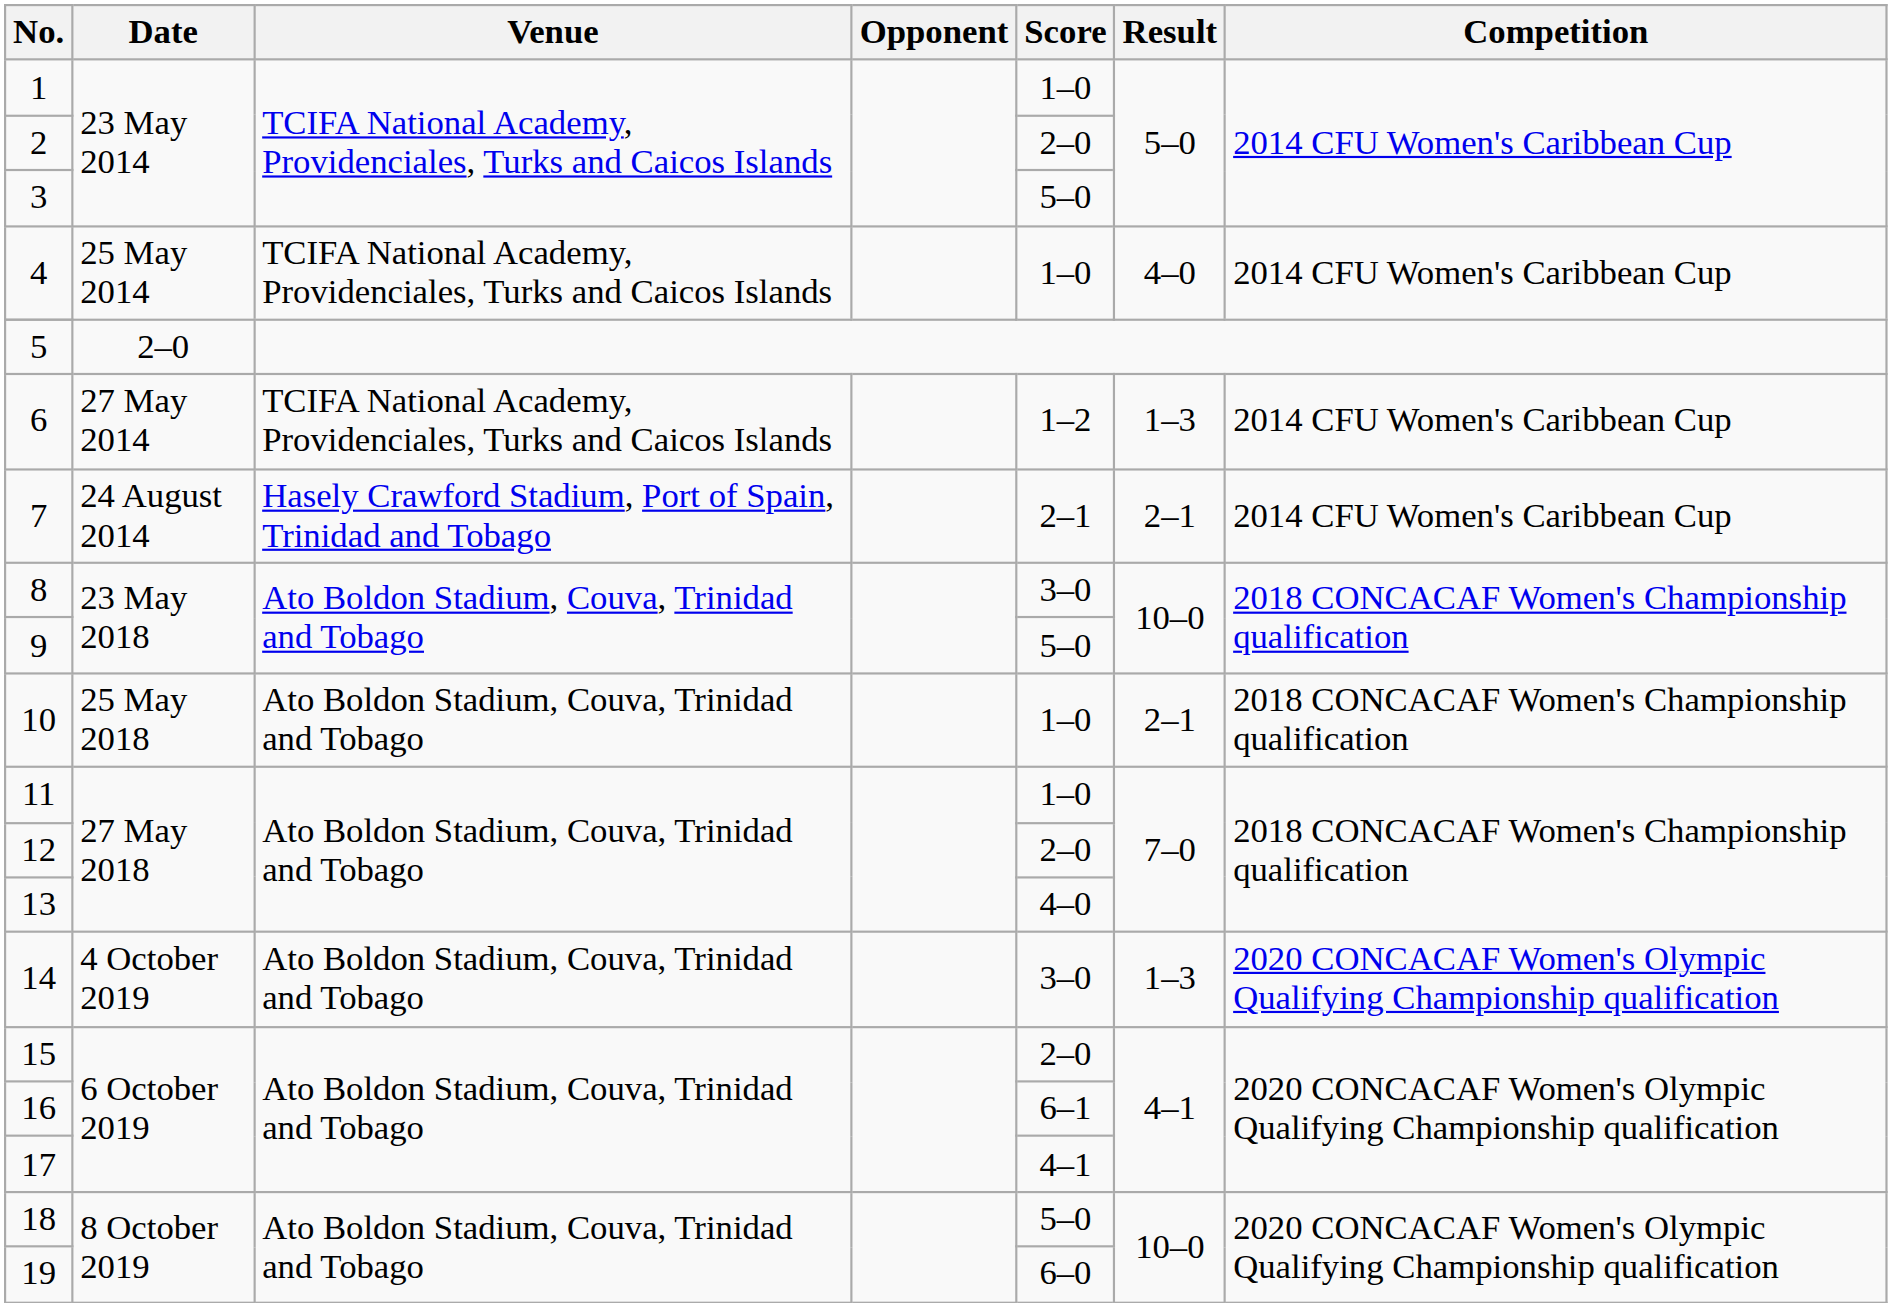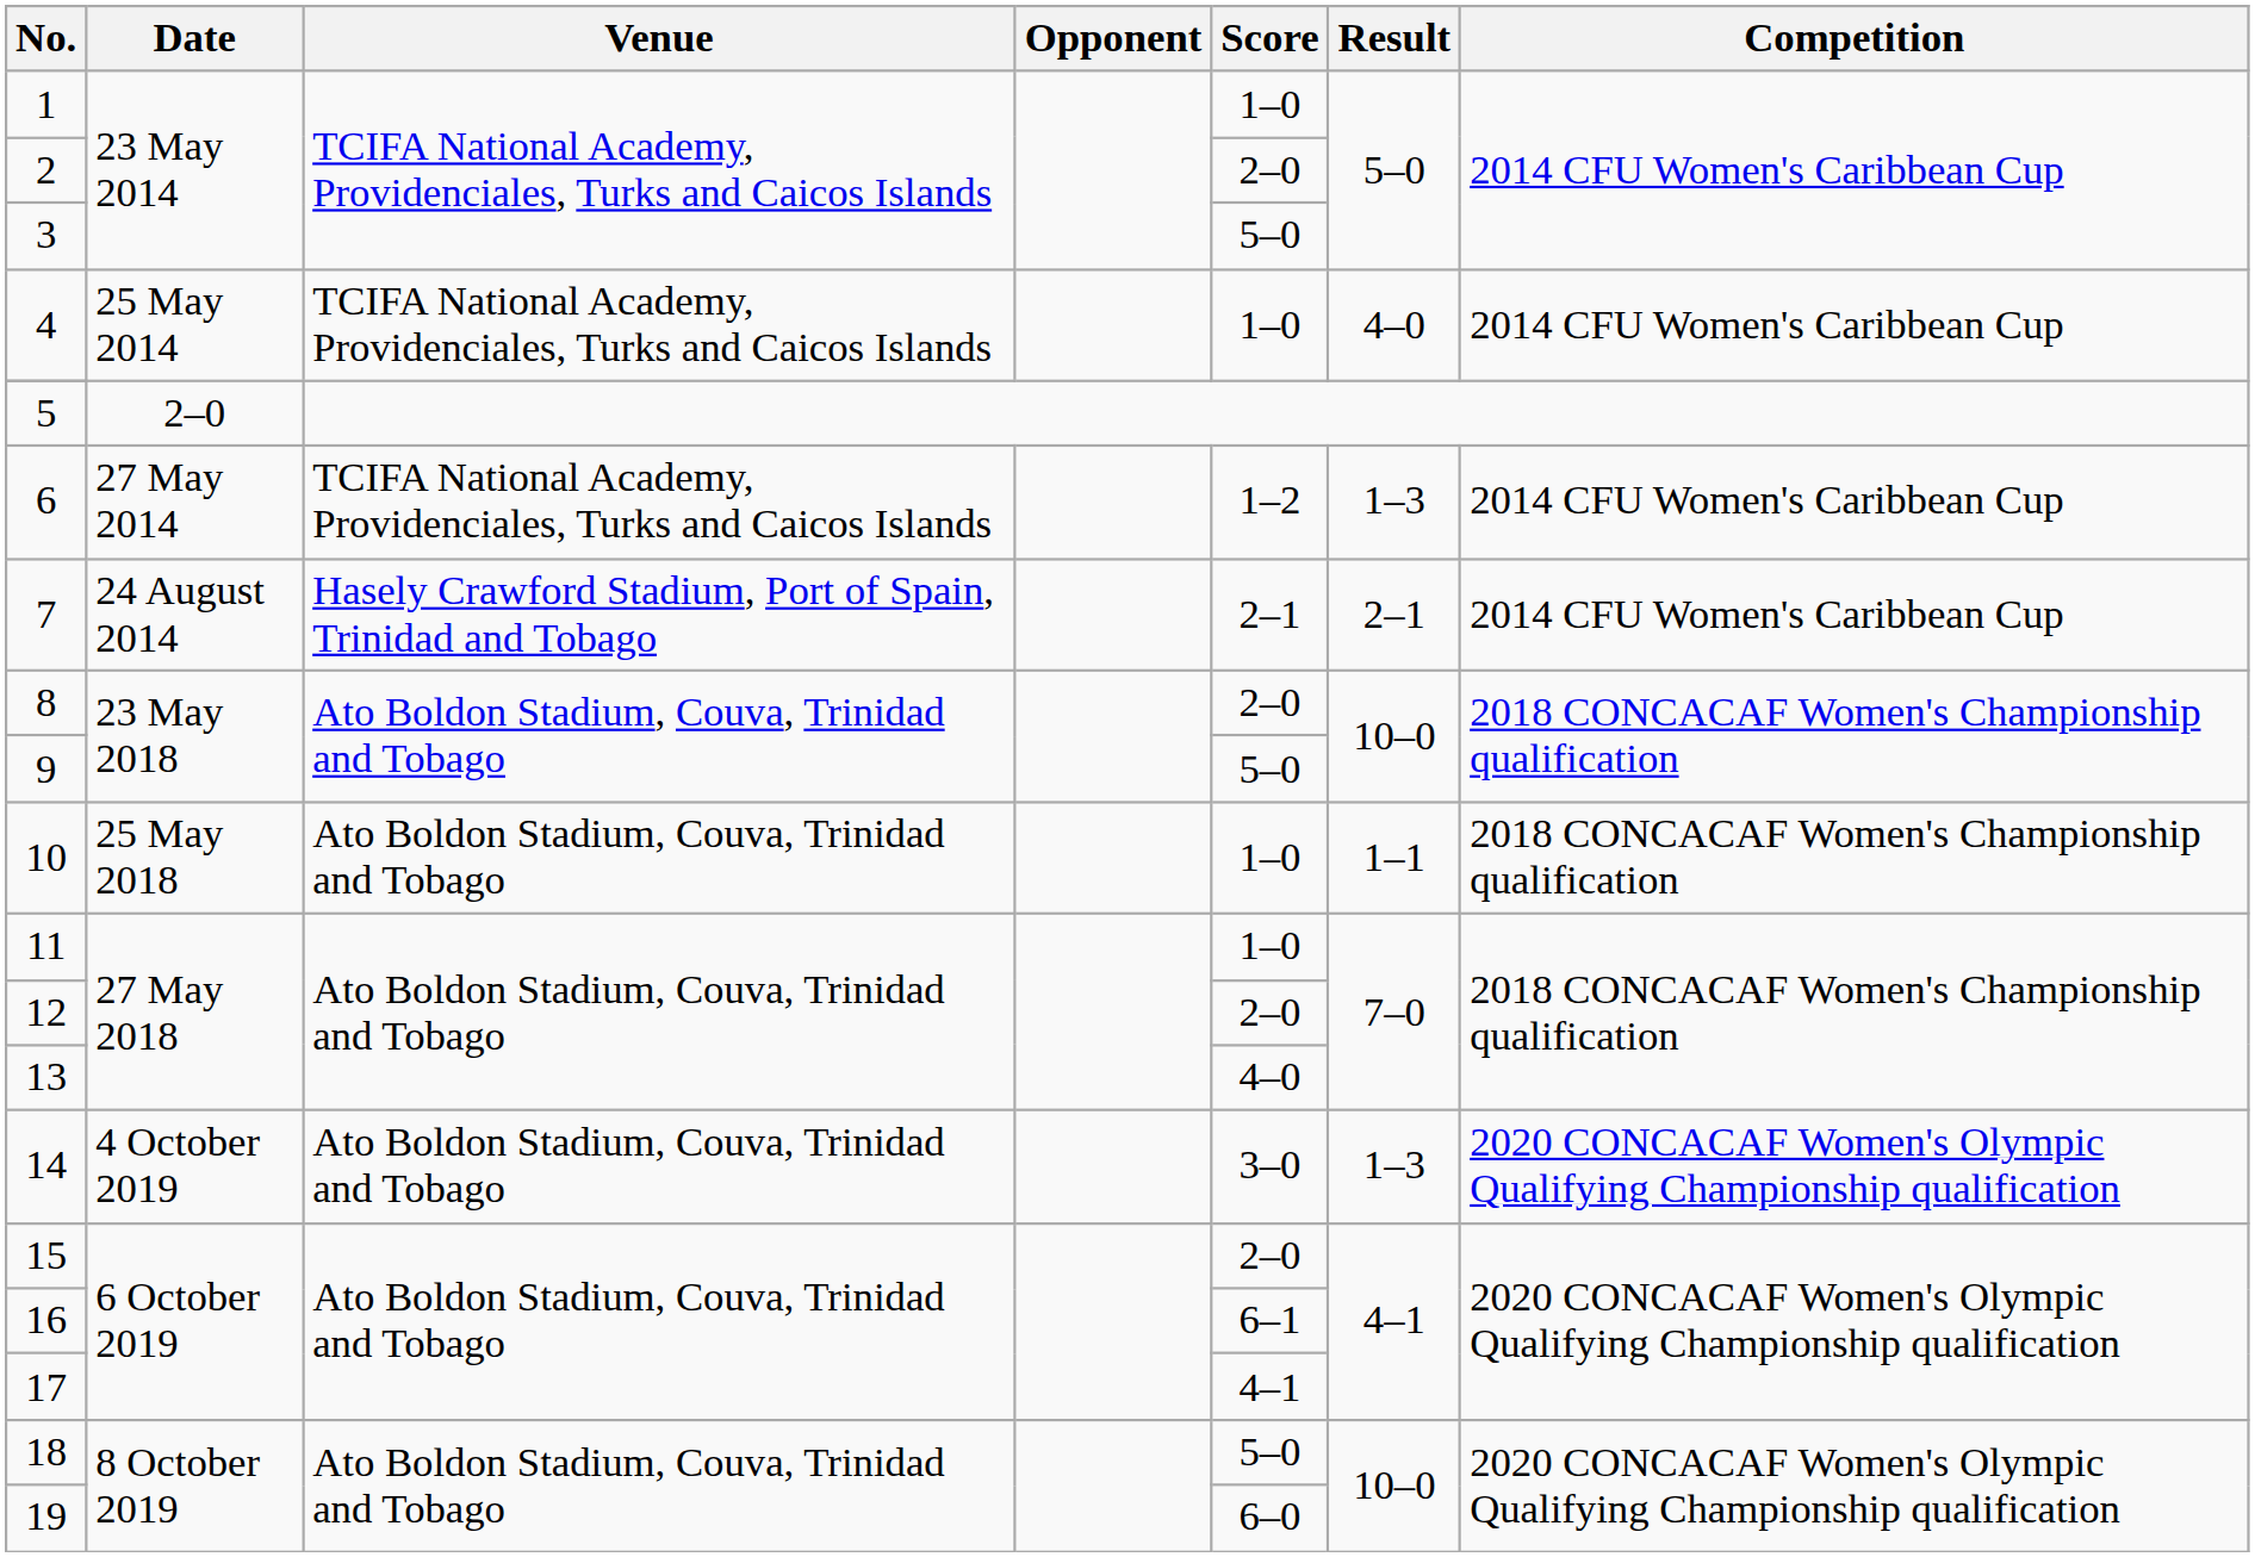 <table class="wikitable sortable">
 <tr>
 <th scope="col">No.</th>
 <th scope="col">Date</th>
 <th scope="col">Venue</th>
 <th scope="col">Opponent</th>
 <th scope="col">Score</th>
 <th scope="col">Result</th>
 <th scope="col">Competition</th>
 </tr>
 <tr>
 <td align="center">1</td>
 <td rowspan="3">23 May 2014</td>
 <td rowspan="3"><a href='#'>TCIFA National Academy</a>, <a href='#'>Providenciales</a>, <a href='#'>Turks and Caicos Islands</a></td>
 <td rowspan="3"></td>
 <td align="center">1–0</td>
 <td rowspan="3" style="text-align:center">5–0</td>
 <td rowspan="3"><a href='#'>2014 CFU Women's Caribbean Cup</a></td>
 </tr>
 <tr>
 <td align="center">2</td>
 <td align="center">2–0</td>
 </tr>
 <tr>
 <td align="center">3</td>
 <td align="center">5–0</td>
 </tr>
 <tr>
 <td align="center">4</td>
 <td rowspan="2">25 May 2014</td>
 <td rowspan="2">TCIFA National Academy, Providenciales, Turks and Caicos Islands</td>
 <td rowspan="2"></td>
 <td align="center">1–0</td>
 <td rowspan="2" style="text-align:center">4–0</td>
 <td rowspan="2">2014 CFU Women's Caribbean Cup</td>
 </tr>
 <tr>
 </tr>
 <tr>
 <td align="center">5</td>
 <td align="center">2–0</td>
 </tr>
 <tr>
 <td align="center">6</td>
 <td>27 May 2014</td>
 <td>TCIFA National Academy, Providenciales, Turks and Caicos Islands</td>
 <td></td>
 <td align="center">1–2</td>
 <td align="center">1–3</td>
 <td>2014 CFU Women's Caribbean Cup</td>
 </tr>
 <tr>
 <td align="center">7</td>
 <td>24 August 2014</td>
 <td><a href='#'>Hasely Crawford Stadium</a>, <a href='#'>Port of Spain</a>, <a href='#'>Trinidad and Tobago</a></td>
 <td></td>
 <td align="center">2–1</td>
 <td align="center">2–1</td>
 <td>2014 CFU Women's Caribbean Cup</td>
 </tr>
 <tr>
 <td align="center">8</td>
 <td rowspan="2">23 May 2018</td>
 <td rowspan="2"><a href='#'>Ato Boldon Stadium</a>, <a href='#'>Couva</a>, <a href='#'>Trinidad and Tobago</a></td>
 <td rowspan="2"></td>
-<td align="center">3–0</td>
+<td align="center">2–0</td>
 <td rowspan="2" style="text-align:center">10–0</td>
 <td rowspan="2"><a href='#'>2018 CONCACAF Women's Championship qualification</a></td>
 </tr>
 <tr>
 <td align="center">9</td>
 <td align="center">5–0</td>
 </tr>
 <tr>
 <td align="center">10</td>
 <td>25 May 2018</td>
 <td>Ato Boldon Stadium, Couva, Trinidad and Tobago</td>
 <td></td>
 <td align="center">1–0</td>
-<td align="center">2–1</td>
+<td align="center">1–1</td>
 <td>2018 CONCACAF Women's Championship qualification</td>
 </tr>
 <tr>
 <td align="center">11</td>
 <td rowspan="3">27 May 2018</td>
 <td rowspan="3">Ato Boldon Stadium, Couva, Trinidad and Tobago</td>
 <td rowspan="3"></td>
 <td align="center">1–0</td>
 <td rowspan="3" style="text-align:center">7–0</td>
 <td rowspan="3">2018 CONCACAF Women's Championship qualification</td>
 </tr>
 <tr>
 <td align="center">12</td>
 <td align="center">2–0</td>
 </tr>
 <tr>
 <td align="center">13</td>
 <td align="center">4–0</td>
 </tr>
 <tr>
 <td align="center">14</td>
 <td>4 October 2019</td>
 <td>Ato Boldon Stadium, Couva, Trinidad and Tobago</td>
 <td></td>
 <td align="center">3–0</td>
 <td align="center">1–3</td>
 <td><a href='#'>2020 CONCACAF Women's Olympic Qualifying Championship qualification</a></td>
 </tr>
 <tr>
 <td align="center">15</td>
 <td rowspan="3">6 October 2019</td>
 <td rowspan="3">Ato Boldon Stadium, Couva, Trinidad and Tobago</td>
 <td rowspan="3"></td>
 <td align="center">2–0</td>
 <td rowspan="3" style="text-align:center">4–1</td>
 <td rowspan="3">2020 CONCACAF Women's Olympic Qualifying Championship qualification</td>
 </tr>
 <tr>
 <td align="center">16</td>
 <td align="center">6–1</td>
 </tr>
 <tr>
 <td align="center">17</td>
 <td align="center">4–1</td>
 </tr>
 <tr>
 <td align="center">18</td>
 <td rowspan="2">8 October 2019</td>
 <td rowspan="2">Ato Boldon Stadium, Couva, Trinidad and Tobago</td>
 <td rowspan="2"></td>
 <td align="center">5–0</td>
 <td rowspan="2" style="text-align:center">10–0</td>
 <td rowspan="2">2020 CONCACAF Women's Olympic Qualifying Championship qualification</td>
 </tr>
 <tr>
 <td align="center">19</td>
 <td align="center">6–0</td>
 </tr>
 </table>
